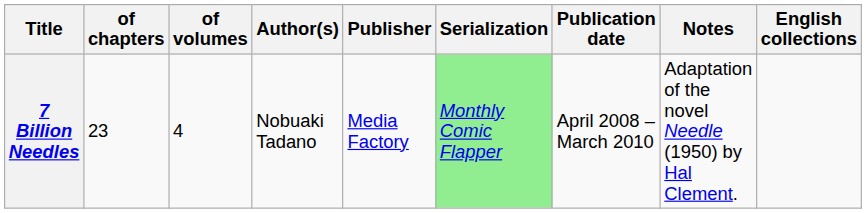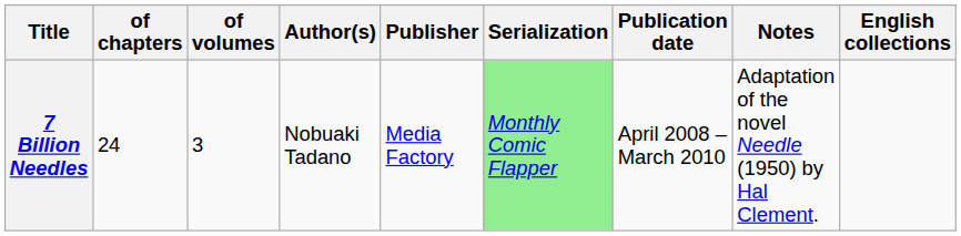 <table class="wikitable">
 <tr>
 <th>Title</th>
 <th style="width:40pt"> of chapters</th>
 <th style="width:40pt"> of volumes</th>
 <th style="width:125pt">Author(s)</th>
 <th style="width:125pt">Publisher</th>
 <th style="width:125pt">Serialization</th>
 <th style="width:150pt">Publication date</th>
 <th style="width:175pt">Notes</th>
 <th>English collections</th>
 </tr>
 <tr>
 <th><em><a href='#'>7 Billion Needles</a></em></th>
-<td>23</td>
-<td>4</td>
+<td>24</td>
+<td>3</td>
 <td>Nobuaki Tadano</td>
 <td><a href='#'>Media Factory</a></td>
 <td style="background: lightgreen;"><em><a href='#'>Monthly Comic Flapper</a></em></td>
 <td>April 2008 – March 2010</td>
 <td>Adaptation of the novel <em><a href='#'>Needle</a></em> (1950) by <a href='#'>Hal Clement</a>.</td>
 <td></td>
 </tr>
 </table>
